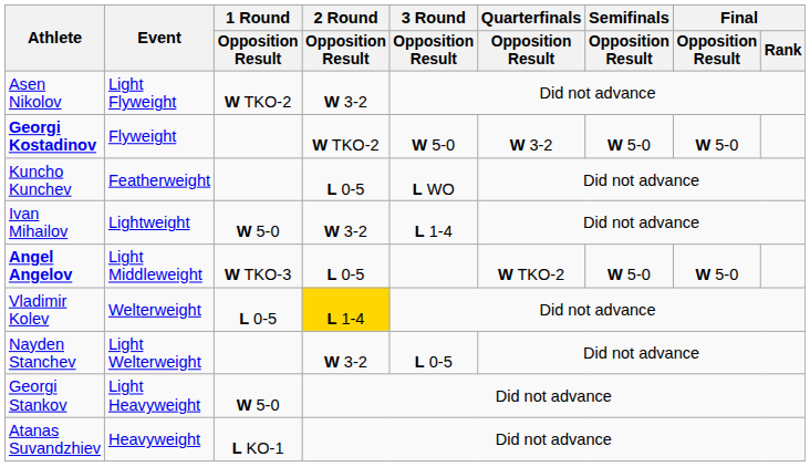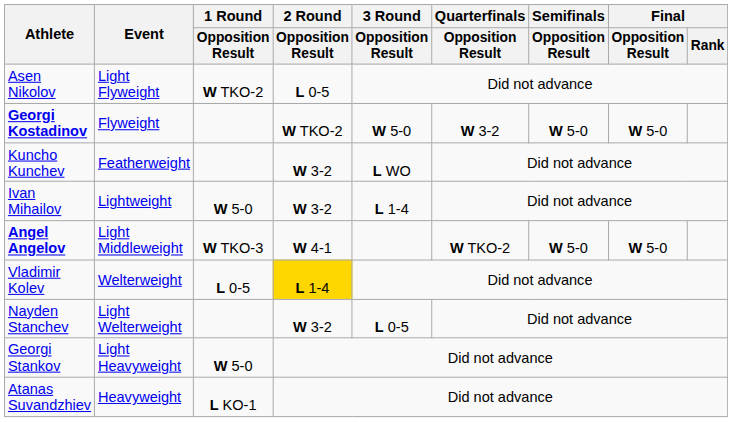 <table class="wikitable" style="font-size:90%">
 <tr>
 <th rowspan="2">Athlete</th>
 <th rowspan="2">Event</th>
 <th>1 Round</th>
 <th>2 Round</th>
 <th>3 Round</th>
 <th>Quarterfinals</th>
 <th>Semifinals</th>
 <th colspan=2>Final</th>
 </tr>
 <tr style="font-size:95%">
 <th>Opposition<br>Result</th>
 <th>Opposition<br>Result</th>
 <th>Opposition<br>Result</th>
 <th>Opposition<br>Result</th>
 <th>Opposition<br>Result</th>
 <th>Opposition<br>Result</th>
 <th>Rank</th>
 </tr>
 <tr align=center>
 <td align=left><a href='#'>Asen Nikolov</a></td>
 <td align=left><a href='#'>Light Flyweight</a></td>
 <td><br><strong>W</strong> TKO-2</td>
-<td><br><strong>W</strong> 3-2</td>
+<td><br><strong>L</strong> 0-5</td>
 <td colspan=5>Did not advance</td>
 </tr>
 <tr align=center>
 <td align=left><strong><a href='#'>Georgi Kostadinov</a></strong></td>
 <td align=left><a href='#'>Flyweight</a></td>
 <td></td>
 <td><br><strong>W</strong> TKO-2</td>
 <td><br><strong>W</strong> 5-0</td>
 <td><br><strong>W</strong> 3-2</td>
 <td><br><strong>W</strong> 5-0</td>
 <td><br><strong>W</strong> 5-0</td>
 <td></td>
 </tr>
 <tr align=center>
 <td align=left><a href='#'>Kuncho Kunchev</a></td>
 <td align=left><a href='#'>Featherweight</a></td>
 <td></td>
-<td><br><strong>L</strong> 0-5</td>
+<td><br><strong>W</strong> 3-2</td>
 <td><br><strong>L</strong> WO</td>
 <td colspan=4>Did not advance</td>
 </tr>
 <tr align=center>
 <td align=left><a href='#'>Ivan Mihailov</a></td>
 <td align=left><a href='#'>Lightweight</a></td>
 <td><br><strong>W</strong> 5-0</td>
 <td><br><strong>W</strong> 3-2</td>
 <td><br><strong>L</strong> 1-4</td>
 <td colspan=4>Did not advance</td>
 </tr>
 <tr align=center>
 <td align=left><strong><a href='#'>Angel Angelov</a></strong></td>
 <td align=left><a href='#'>Light Middleweight</a></td>
 <td><br><strong>W</strong> TKO-3</td>
-<td><br><strong>L</strong> 0-5</td>
+<td><br><strong>W</strong> 4-1</td>
 <td></td>
 <td><br><strong>W</strong> TKO-2</td>
 <td><br><strong>W</strong> 5-0</td>
 <td><br><strong>W</strong> 5-0</td>
 <td></td>
 </tr>
 <tr align=center>
 <td align=left><a href='#'>Vladimir Kolev</a></td>
 <td align=left><a href='#'>Welterweight</a></td>
 <td><br><strong>L</strong> 0-5</td>
 <td style="background: gold;"><br><strong>L</strong> 1-4</td>
 <td colspan=5>Did not advance</td>
 </tr>
 <tr align=center>
 <td align=left><a href='#'>Nayden Stanchev</a></td>
 <td align=left><a href='#'>Light Welterweight</a></td>
 <td></td>
 <td><br><strong>W</strong> 3-2</td>
 <td><br><strong>L</strong> 0-5</td>
 <td colspan=5>Did not advance</td>
 </tr>
 <tr align=center>
 <td align=left><a href='#'>Georgi Stankov</a></td>
 <td align=left><a href='#'>Light Heavyweight</a></td>
 <td><br><strong>W</strong> 5-0</td>
 <td colspan=6>Did not advance</td>
 </tr>
 <tr align=center>
 <td align=left><a href='#'>Atanas Suvandzhiev</a></td>
 <td align=left><a href='#'>Heavyweight</a></td>
 <td><br><strong>L</strong> KO-1</td>
 <td colspan=6>Did not advance</td>
 </tr>
 </table>
